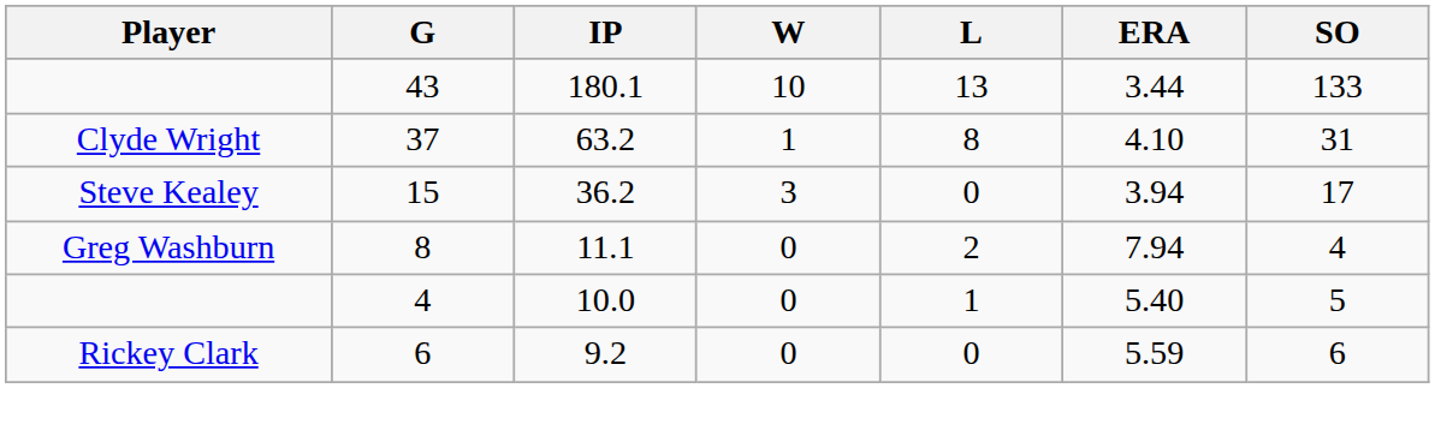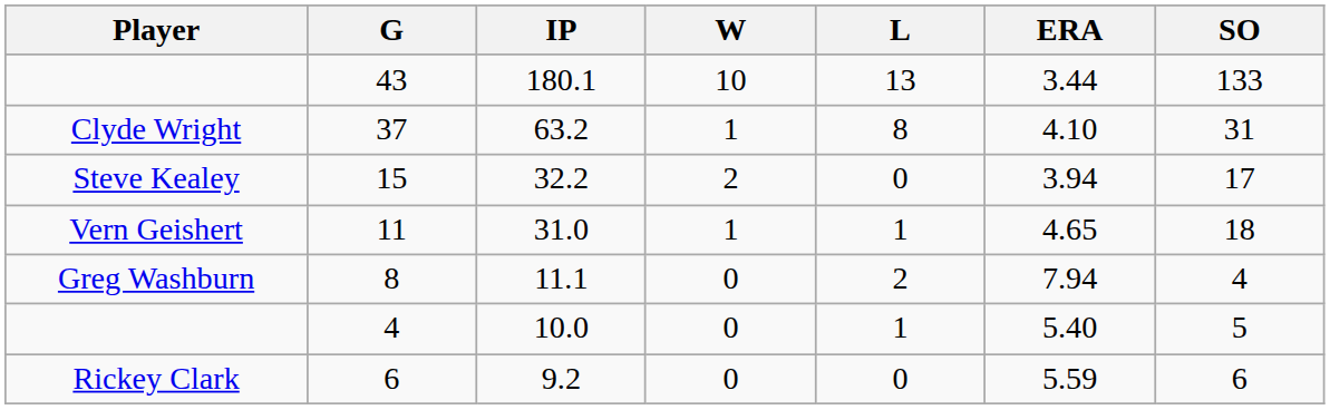 <table class="wikitable sortable">
 <tr>
 <th bgcolor="#DDDDFF" width="16%">Player</th>
 <th bgcolor="#DDDDFF" width="9%">G</th>
 <th bgcolor="#DDDDFF" width="9%">IP</th>
 <th bgcolor="#DDDDFF" width="9%">W</th>
 <th bgcolor="#DDDDFF" width="9%">L</th>
 <th bgcolor="#DDDDFF" width="9%">ERA</th>
 <th bgcolor="#DDDDFF" width="9%">SO</th>
 </tr>
 <tr align="center">
 <td></td>
 <td>43</td>
 <td>180.1</td>
 <td>10</td>
 <td>13</td>
 <td>3.44</td>
 <td>133</td>
 </tr>
 <tr align="center">
 <td><a href='#'>Clyde Wright</a></td>
 <td>37</td>
 <td>63.2</td>
 <td>1</td>
 <td>8</td>
 <td>4.10</td>
 <td>31</td>
 </tr>
 <tr align=center>
 <td><a href='#'>Steve Kealey</a></td>
 <td>15</td>
-<td>36.2</td>
-<td>3</td>
+<td>32.2</td>
+<td>2</td>
 <td>0</td>
 <td>3.94</td>
 <td>17</td>
+</tr>
+<tr align=center>
+<td><a href='#'>Vern Geishert</a></td>
+<td>11</td>
+<td>31.0</td>
+<td>1</td>
+<td>1</td>
+<td>4.65</td>
+<td>18</td>
 </tr>
 <tr align=center>
 <td><a href='#'>Greg Washburn</a></td>
 <td>8</td>
 <td>11.1</td>
 <td>0</td>
 <td>2</td>
 <td>7.94</td>
 <td>4</td>
 </tr>
 <tr align=center>
 <td></td>
 <td>4</td>
 <td>10.0</td>
 <td>0</td>
 <td>1</td>
 <td>5.40</td>
 <td>5</td>
 </tr>
 <tr align="center">
 <td><a href='#'>Rickey Clark</a></td>
 <td>6</td>
 <td>9.2</td>
 <td>0</td>
 <td>0</td>
 <td>5.59</td>
 <td>6</td>
 </tr>
 </table>
